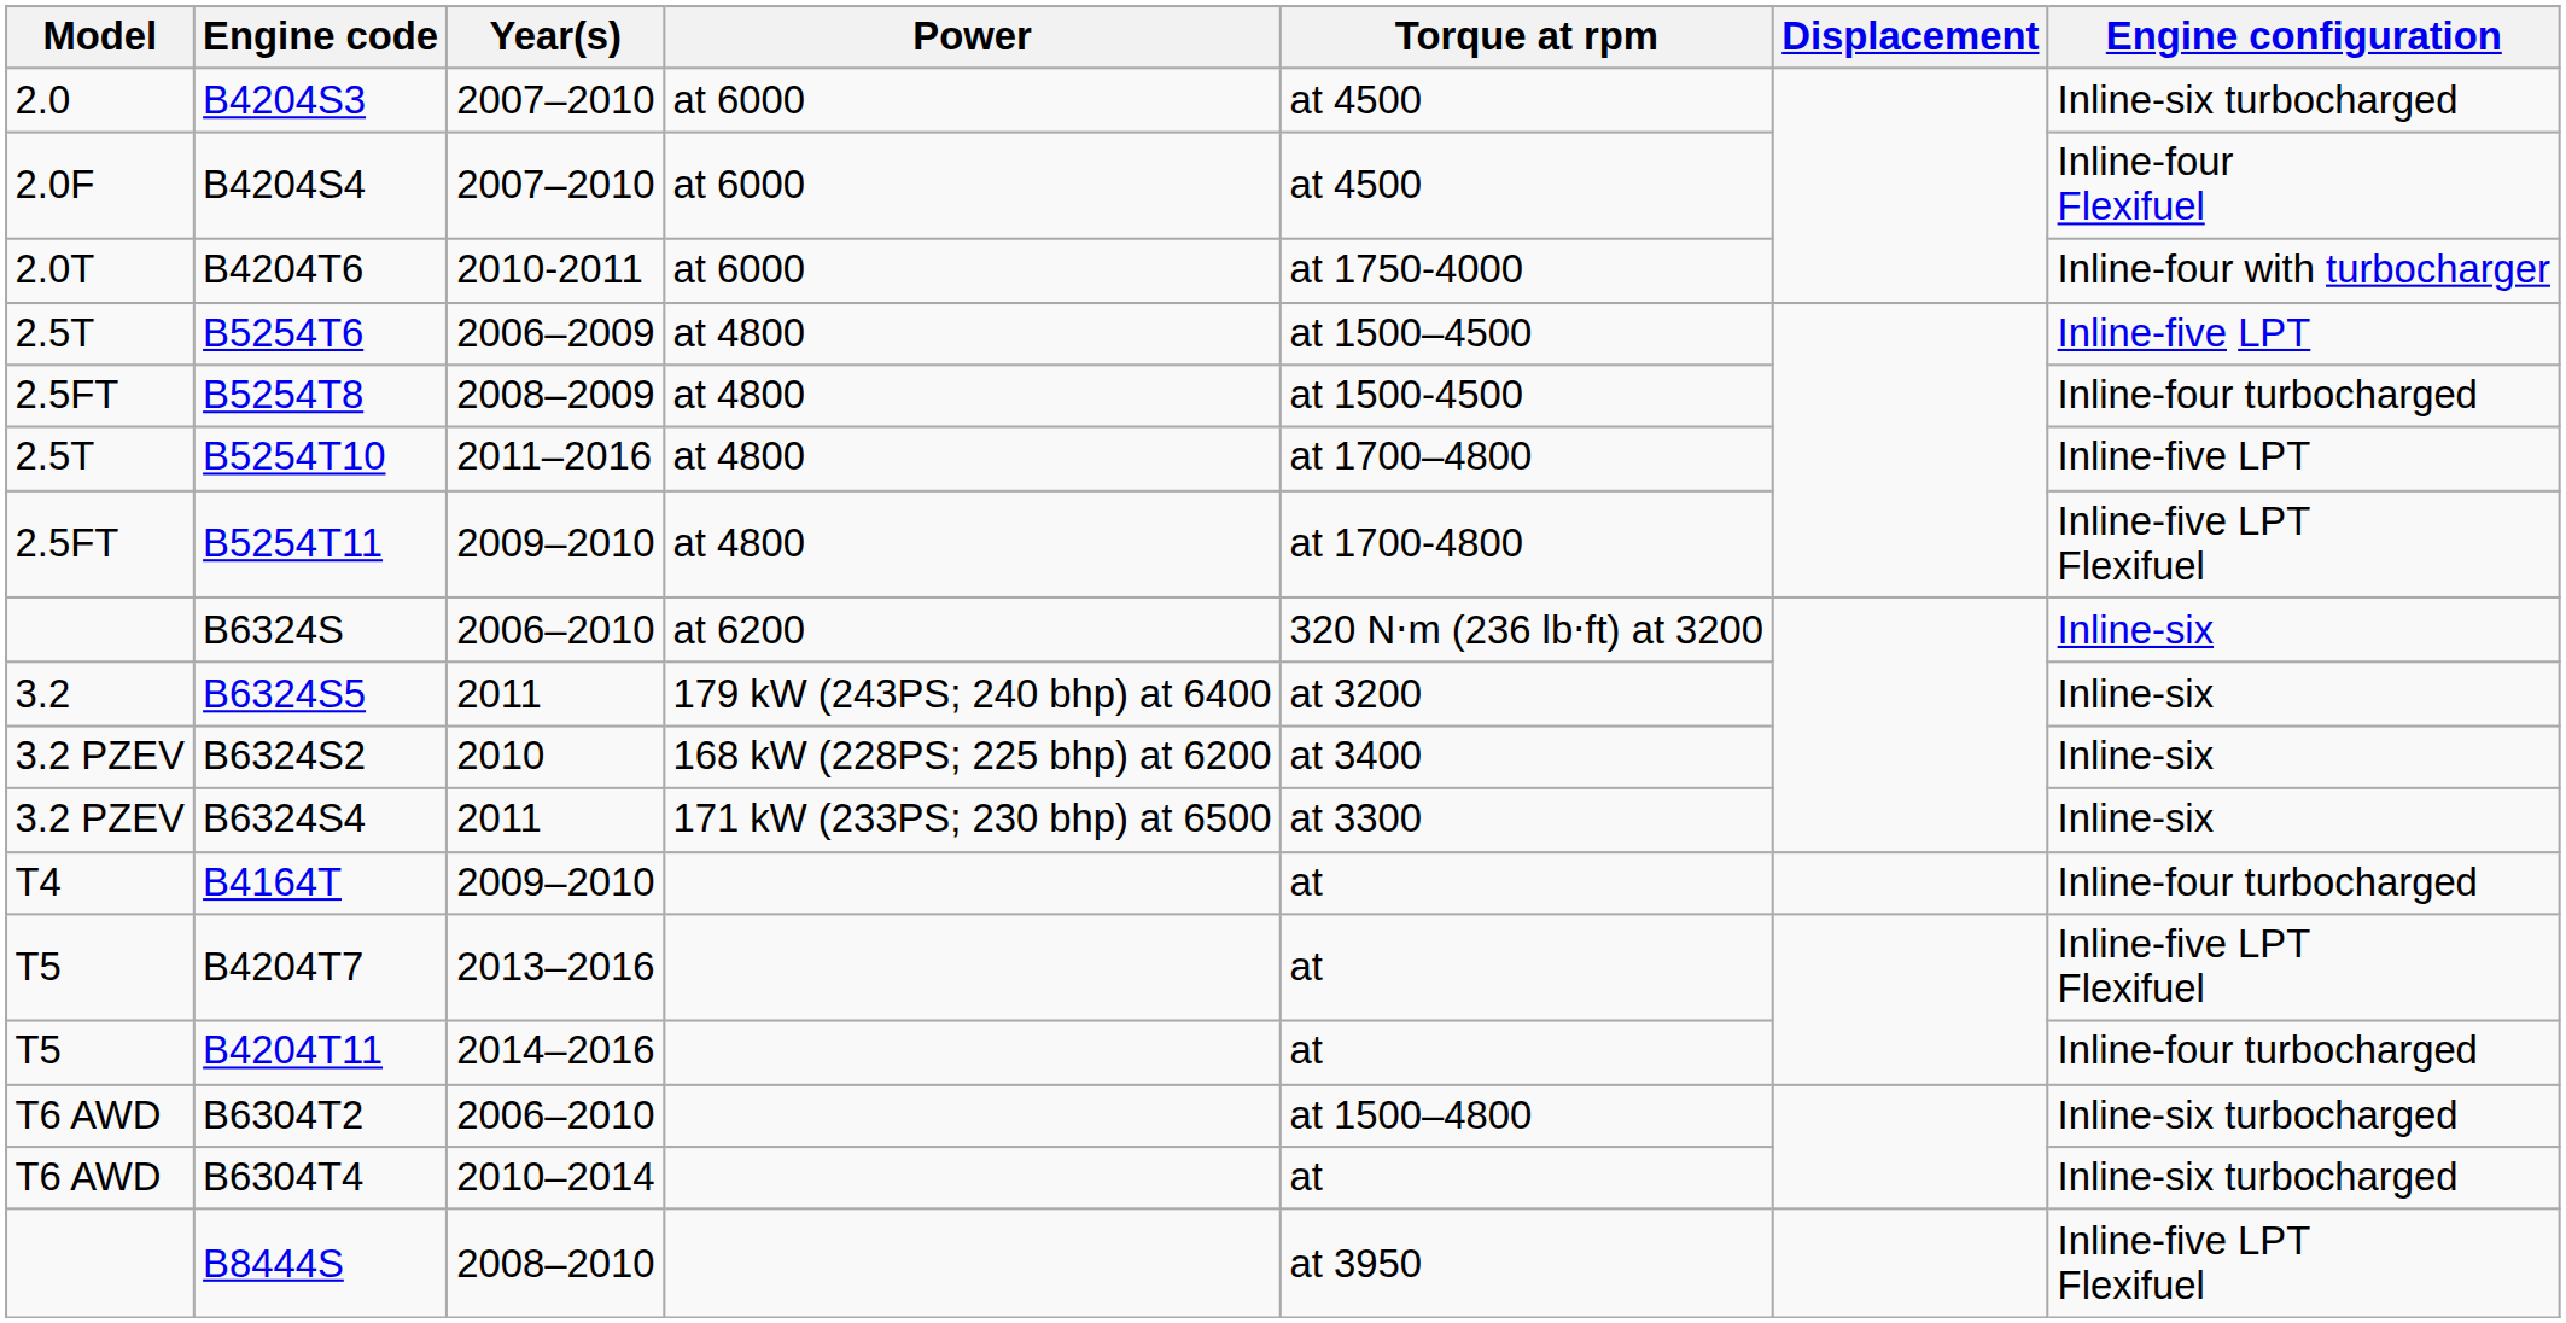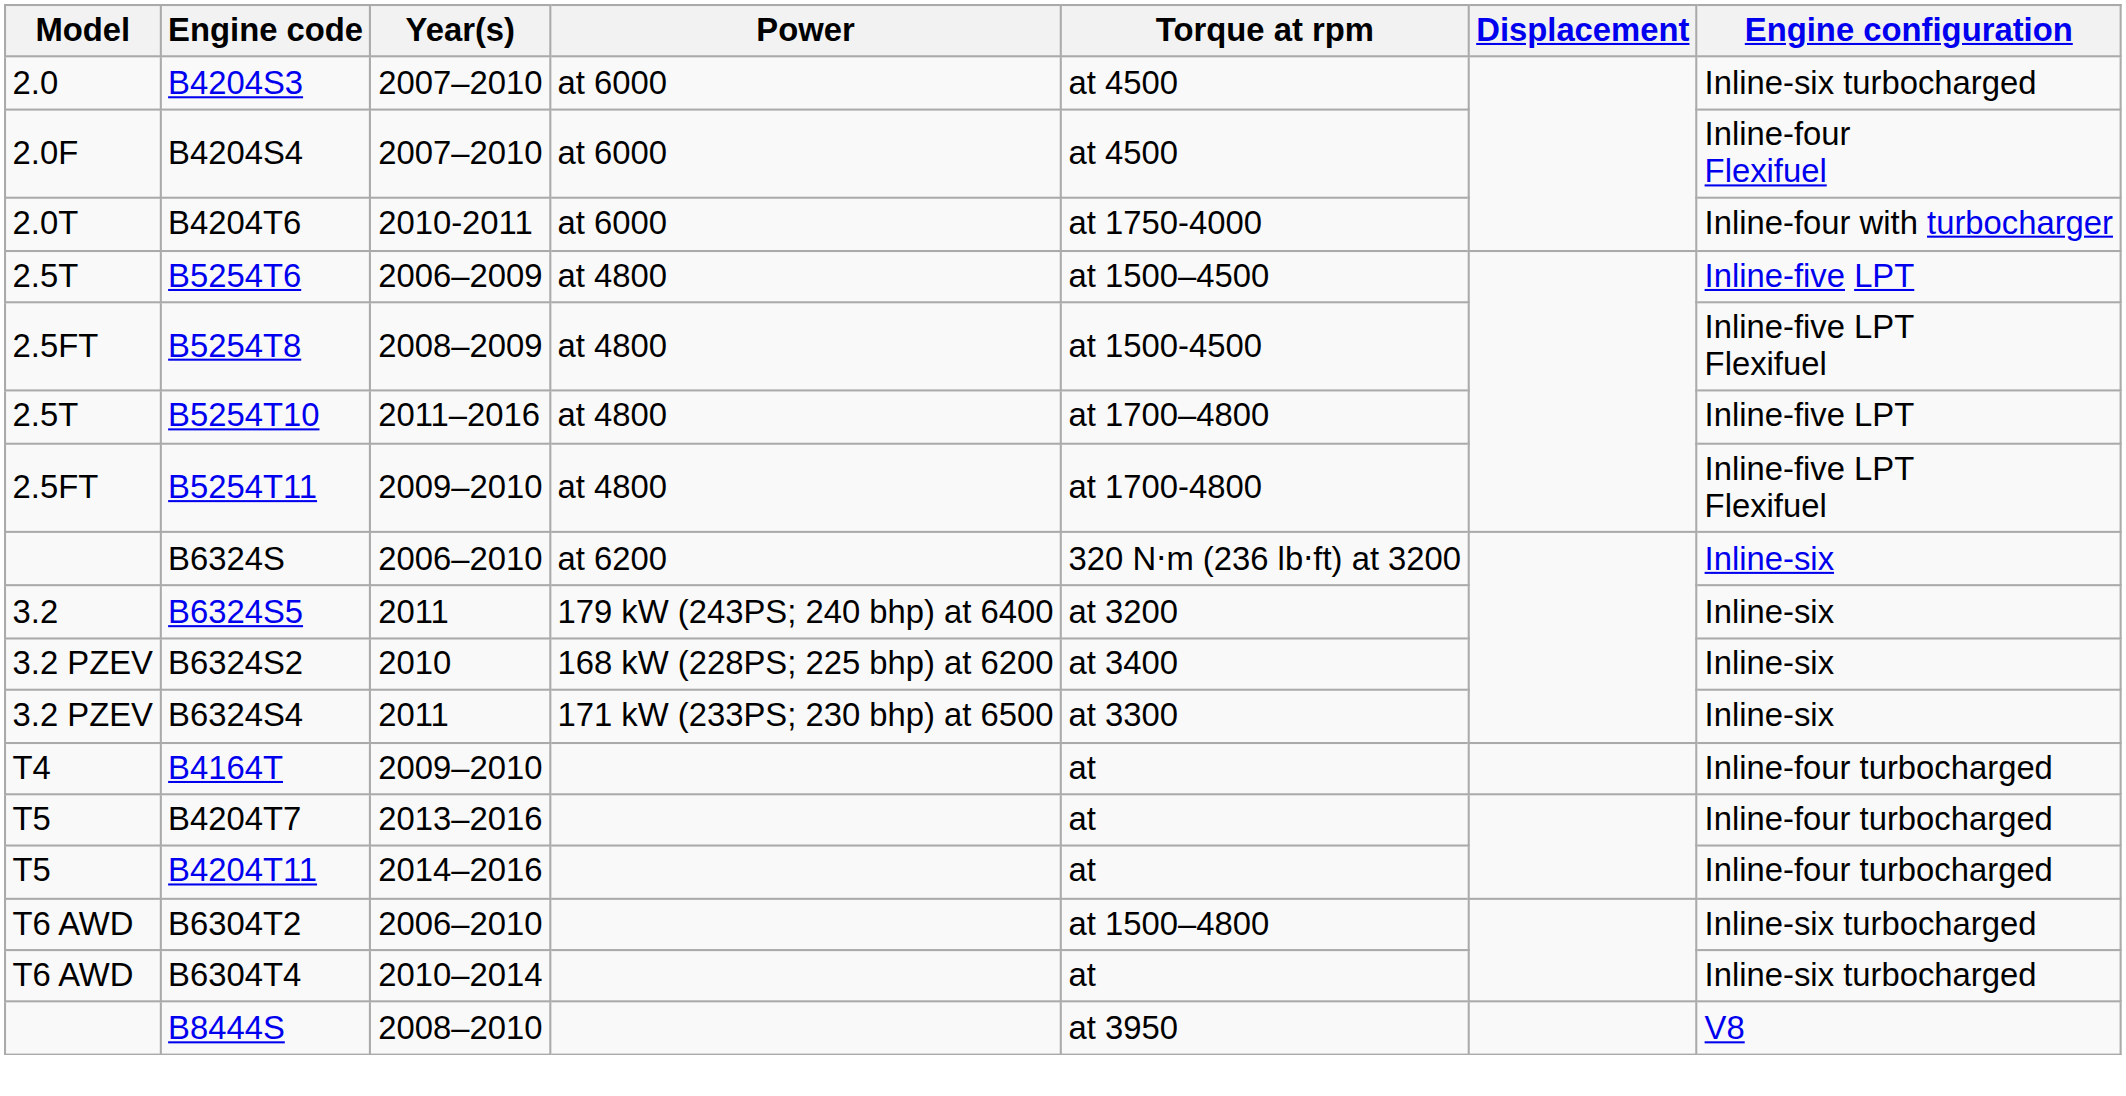 <table class="wikitable collapsible">
 <tr>
 <th>Model</th>
 <th>Engine code</th>
 <th>Year(s)</th>
 <th>Power</th>
 <th>Torque at rpm</th>
 <th><a href='#'>Displacement</a></th>
 <th><a href='#'>Engine configuration</a></th>
 </tr>
 <tr>
 <td>2.0</td>
 <td><a href='#'>B4204S3</a></td>
 <td>2007–2010</td>
 <td> at 6000</td>
 <td> at 4500</td>
 <td rowspan="3"></td>
 <td>Inline-six turbocharged</td>
 </tr>
 <tr>
 <td>2.0F</td>
 <td>B4204S4</td>
 <td>2007–2010</td>
 <td> at 6000</td>
 <td> at 4500</td>
 <td>Inline-four<br><a href='#'>Flexifuel</a></td>
 </tr>
 <tr>
 <td>2.0T</td>
 <td>B4204T6</td>
 <td>2010-2011</td>
 <td> at 6000</td>
 <td> at 1750-4000</td>
 <td>Inline-four with <a href='#'>turbocharger</a></td>
 </tr>
 <tr>
 <td>2.5T</td>
 <td><a href='#'>B5254T6</a></td>
 <td>2006–2009</td>
 <td> at 4800</td>
 <td> at 1500–4500</td>
 <td rowspan="4"></td>
 <td><a href='#'>Inline-five</a> <a href='#'>LPT</a></td>
 </tr>
 <tr>
 <td>2.5FT</td>
 <td><a href='#'>B5254T8</a></td>
 <td>2008–2009</td>
 <td> at 4800</td>
 <td> at 1500-4500</td>
-<td>Inline-four turbocharged</td>
+<td>Inline-five LPT<br>Flexifuel</td>
 </tr>
 <tr>
 <td>2.5T</td>
 <td><a href='#'>B5254T10</a></td>
 <td>2011–2016</td>
 <td> at 4800</td>
 <td> at 1700–4800</td>
 <td>Inline-five LPT</td>
 </tr>
 <tr>
 <td>2.5FT</td>
 <td><a href='#'>B5254T11</a></td>
 <td>2009–2010</td>
 <td> at 4800</td>
 <td> at 1700-4800</td>
 <td>Inline-five LPT<br>Flexifuel</td>
 </tr>
 <tr>
 <td></td>
 <td>B6324S</td>
 <td>2006–2010</td>
 <td> at 6200</td>
 <td>320 N⋅m (236 lb⋅ft) at 3200</td>
 <td rowspan="4"></td>
 <td><a href='#'>Inline-six</a></td>
 </tr>
 <tr>
 <td>3.2</td>
 <td><a href='#'>B6324S5</a></td>
 <td>2011</td>
 <td>179 kW (243PS; 240 bhp) at 6400</td>
 <td> at 3200</td>
 <td>Inline-six</td>
 </tr>
 <tr>
 <td>3.2 PZEV</td>
 <td>B6324S2</td>
 <td>2010</td>
 <td>168 kW (228PS; 225 bhp) at 6200</td>
 <td> at 3400</td>
 <td>Inline-six</td>
 </tr>
 <tr>
 <td>3.2 PZEV</td>
 <td>B6324S4</td>
 <td>2011</td>
 <td>171 kW (233PS; 230 bhp) at 6500</td>
 <td> at 3300</td>
 <td>Inline-six</td>
 </tr>
 <tr>
 <td>T4</td>
 <td><a href='#'>B4164T</a></td>
 <td>2009–2010</td>
 <td></td>
 <td> at</td>
 <td></td>
 <td>Inline-four turbocharged</td>
 </tr>
 <tr>
 <td>T5</td>
 <td>B4204T7</td>
 <td>2013–2016</td>
 <td></td>
 <td> at</td>
 <td rowspan="2"></td>
-<td>Inline-five LPT<br>Flexifuel</td>
+<td>Inline-four turbocharged</td>
 </tr>
 <tr>
 <td>T5</td>
 <td><a href='#'>B4204T11</a></td>
 <td>2014–2016</td>
 <td></td>
 <td> at</td>
 <td>Inline-four turbocharged</td>
 </tr>
 <tr>
 <td>T6 AWD</td>
 <td>B6304T2</td>
 <td>2006–2010</td>
 <td></td>
 <td> at 1500–4800</td>
 <td rowspan="2"></td>
 <td>Inline-six turbocharged</td>
 </tr>
 <tr>
 <td>T6 AWD</td>
 <td>B6304T4</td>
 <td>2010–2014</td>
 <td></td>
 <td> at</td>
 <td>Inline-six turbocharged</td>
 </tr>
 <tr>
 <td></td>
 <td><a href='#'>B8444S</a></td>
 <td>2008–2010</td>
 <td></td>
 <td> at 3950</td>
 <td></td>
-<td>Inline-five LPT<br>Flexifuel</td>
+<td><a href='#'>V8</a></td>
 </tr>
 </table>
